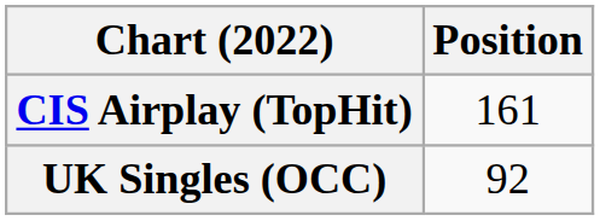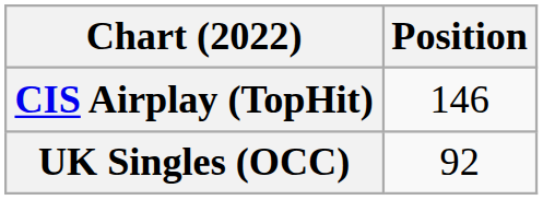 <table class="wikitable sortable plainrowheaders" style="text-align:center">
 <tr>
 <th scope="col">Chart (2022)</th>
 <th scope="col">Position</th>
 </tr>
 <tr>
 <th scope="row"><a href='#'>CIS</a> Airplay (TopHit)</th>
-<td>161</td>
+<td>146</td>
 </tr>
 <tr>
 <th scope="row">UK Singles (OCC)</th>
 <td>92</td>
 </tr>
 </table>
